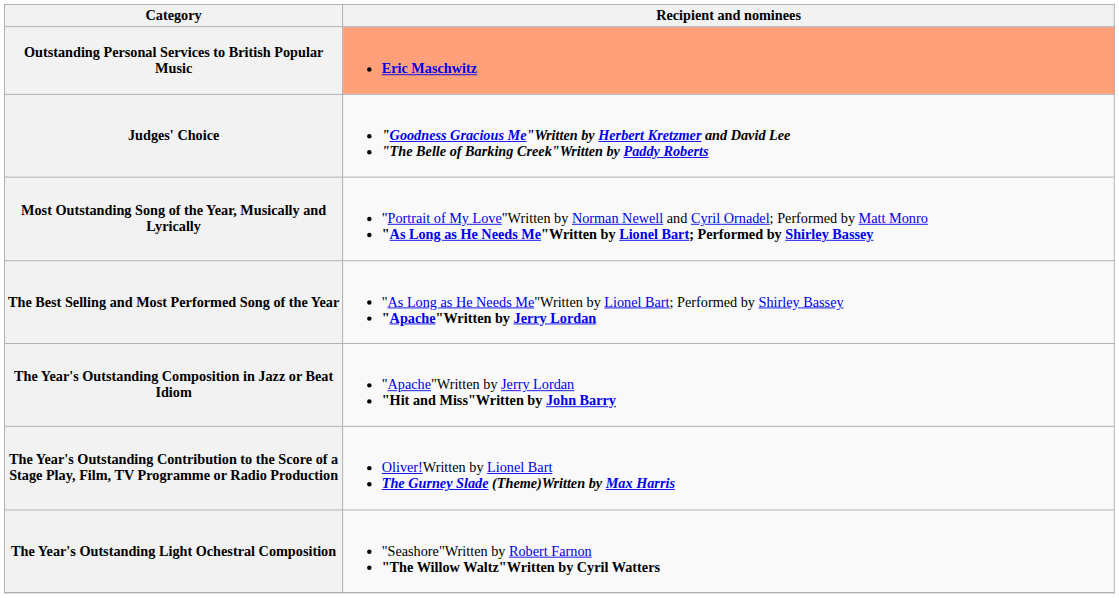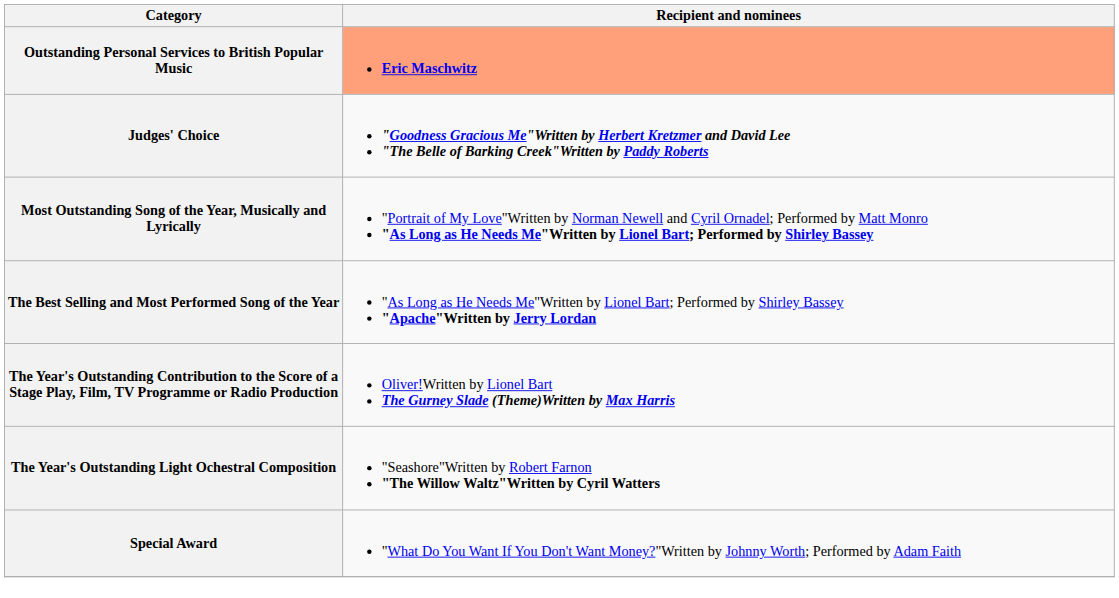 <table class="wikitable">
 <tr>
 <th width="25%">Category</th>
 <th width="57%">Recipient and nominees</th>
 </tr>
 <tr>
 <th scope="row">Outstanding Personal Services to British Popular Music</th>
 <td style="background: lightsalmon;"><br><ul><li><strong><a href='#'>Eric Maschwitz</a></strong></li></ul></td>
 </tr>
 <tr>
 <th scope="row">Judges' Choice</th>
 <td><br><ul><li><strong><em>"<a href='#'>Goodness Gracious Me</a>"<em>Written by <a href='#'>Herbert Kretzmer</a> and David Lee<strong></li><li>"The Belle of Barking Creek"Written by <a href='#'>Paddy Roberts</a></li></ul></td>
 </tr>
 <tr>
 <th scope="row">Most Outstanding Song of the Year, Musically and Lyrically</th>
 <td><br><ul><li></strong>"<a href='#'>Portrait of My Love</a>"Written by <a href='#'>Norman Newell</a> and <a href='#'>Cyril Ornadel</a>; Performed by <a href='#'>Matt Monro</a><strong></li><li>"<a href='#'>As Long as He Needs Me</a>"Written by <a href='#'>Lionel Bart</a>; Performed by <a href='#'>Shirley Bassey</a></li></ul></td>
 </tr>
 <tr>
 <th scope="row">The Best Selling and Most Performed Song of the Year</th>
 <td><br><ul><li></strong>"<a href='#'>As Long as He Needs Me</a>"Written by <a href='#'>Lionel Bart</a>; Performed by <a href='#'>Shirley Bassey</a><strong></li><li>"<a href='#'>Apache</a>"Written by <a href='#'>Jerry Lordan</a></li></ul></td>
 </tr>
 <tr>
-<th scope="row">The Year's Outstanding Composition in Jazz or Beat Idiom</th>
-<td><br><ul><li></strong>"<a href='#'>Apache</a>"Written by <a href='#'>Jerry Lordan</a><strong></li><li>"Hit and Miss"Written by <a href='#'>John Barry</a></li></ul></td>
-</tr>
-<tr>
 <th scope="row">The Year's Outstanding Contribution to the Score of a Stage Play, Film, TV Programme or Radio Production</th>
 <td><br><ul><li></em></strong><a href='#'>Oliver!</a></em>Written by <a href='#'>Lionel Bart</a></strong></li><li><strong><em><a href='#'>The Gurney Slade</a><em> (Theme)Written by <a href='#'>Max Harris</a><strong></li></ul></td>
 </tr>
 <tr>
 <th scope="row">The Year's Outstanding Light Ochestral Composition</th>
 <td><br><ul><li></strong>"Seashore"Written by <a href='#'>Robert Farnon</a><strong></li><li>"The Willow Waltz"Written by Cyril Watters</li></ul></td>
 </tr>
 <tr>
+<th scope="row">Special Award</th>
+<td><br><ul><li></strong>"<a href='#'>What Do You Want If You Don't Want Money?</a>"Written by <a href='#'>Johnny Worth</a>; Performed by <a href='#'>Adam Faith</a><strong></li></ul></td>
+</tr>
+<tr>
 </tr>
 </table>
